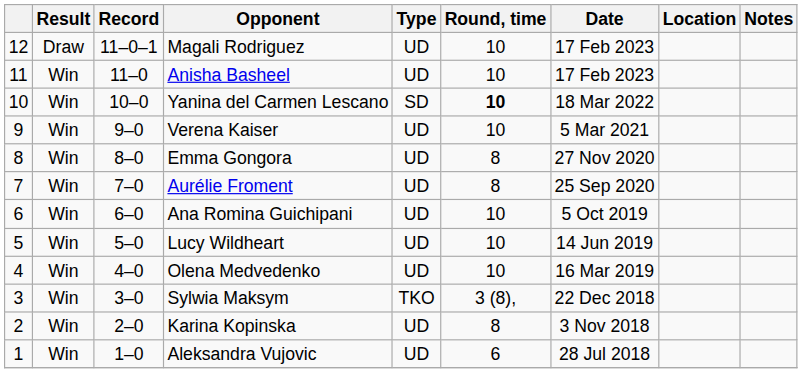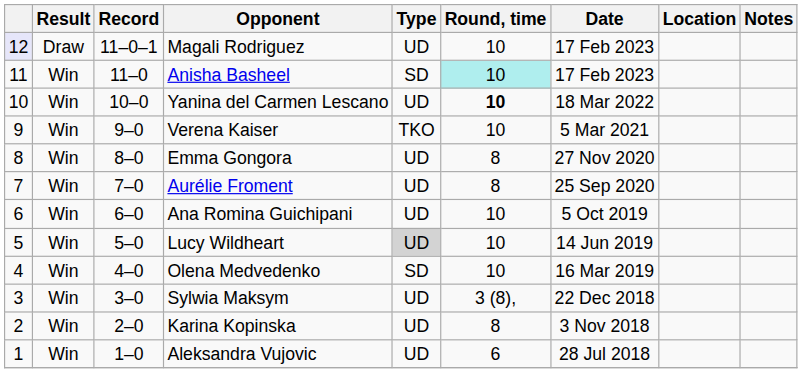 <table class="wikitable" style="text-align:center; font-size:95%">
 <tr>
 <th></th>
 <th>Result</th>
 <th>Record</th>
 <th>Opponent</th>
 <th>Type</th>
 <th>Round, time</th>
 <th>Date</th>
 <th>Location</th>
 <th>Notes</th>
 </tr>
 <tr>
-<td>12</td>
+<td style="background: lavender;">12</td>
 <td>Draw</td>
 <td>11–0–1</td>
 <td align=left> Magali Rodriguez</td>
 <td>UD</td>
 <td>10</td>
 <td>17 Feb 2023</td>
 <td align=left></td>
 <td align=left></td>
 </tr>
 <tr>
 <td>11</td>
 <td>Win</td>
 <td>11–0</td>
 <td align=left> <a href='#'>Anisha Basheel</a></td>
-<td>UD</td>
-<td>10</td>
+<td>SD</td>
+<td style="background: paleturquoise;">10</td>
 <td>17 Feb 2023</td>
 <td align=left></td>
 <td align=left></td>
 </tr>
 <tr>
 <td>10</td>
 <td>Win</td>
 <td>10–0</td>
 <td align=left> Yanina del Carmen Lescano</td>
-<td>SD</td>
+<td>UD</td>
 <td><strong>10</strong></td>
 <td>18 Mar 2022</td>
 <td align=left></td>
 <td align=left></td>
 </tr>
 <tr>
 <td>9</td>
 <td>Win</td>
 <td>9–0</td>
 <td align=left> Verena Kaiser</td>
-<td>UD</td>
+<td>TKO</td>
 <td>10</td>
 <td>5 Mar 2021</td>
 <td align=left></td>
 <td align=left></td>
 </tr>
 <tr>
 <td>8</td>
 <td>Win</td>
 <td>8–0</td>
 <td align=left> Emma Gongora</td>
 <td>UD</td>
 <td>8</td>
 <td>27 Nov 2020</td>
 <td align=left></td>
 <td></td>
 </tr>
 <tr>
 <td>7</td>
 <td>Win</td>
 <td>7–0</td>
 <td align=left> <a href='#'>Aurélie Froment</a></td>
 <td>UD</td>
 <td>8</td>
 <td>25 Sep 2020</td>
 <td align=left></td>
 <td></td>
 </tr>
 <tr>
 <td>6</td>
 <td>Win</td>
 <td>6–0</td>
 <td align=left> Ana Romina Guichipani</td>
 <td>UD</td>
 <td>10</td>
 <td>5 Oct 2019</td>
 <td align=left></td>
 <td align=left></td>
 </tr>
 <tr>
 <td>5</td>
 <td>Win</td>
 <td>5–0</td>
 <td align=left> Lucy Wildheart</td>
-<td>UD</td>
+<td style="background: lightgrey;">UD</td>
 <td>10</td>
 <td>14 Jun 2019</td>
 <td align=left></td>
 <td align=left></td>
 </tr>
 <tr>
 <td>4</td>
 <td>Win</td>
 <td>4–0</td>
 <td align=left> Olena Medvedenko</td>
-<td>UD</td>
+<td>SD</td>
 <td>10</td>
 <td>16 Mar 2019</td>
 <td align=left></td>
 <td></td>
 </tr>
 <tr>
 <td>3</td>
 <td>Win</td>
 <td>3–0</td>
 <td align=left> Sylwia Maksym</td>
-<td>TKO</td>
+<td>UD</td>
 <td>3 (8), </td>
 <td>22 Dec 2018</td>
 <td align=left></td>
 <td></td>
 </tr>
 <tr>
 <td>2</td>
 <td>Win</td>
 <td>2–0</td>
 <td align=left> Karina Kopinska</td>
 <td>UD</td>
 <td>8</td>
 <td>3 Nov 2018</td>
 <td align=left></td>
 <td></td>
 </tr>
 <tr>
 <td>1</td>
 <td>Win</td>
 <td>1–0</td>
 <td align=left> Aleksandra Vujovic</td>
 <td>UD</td>
 <td>6</td>
 <td>28 Jul 2018</td>
 <td align=left></td>
 <td></td>
 </tr>
 <tr>
 </tr>
 </table>
